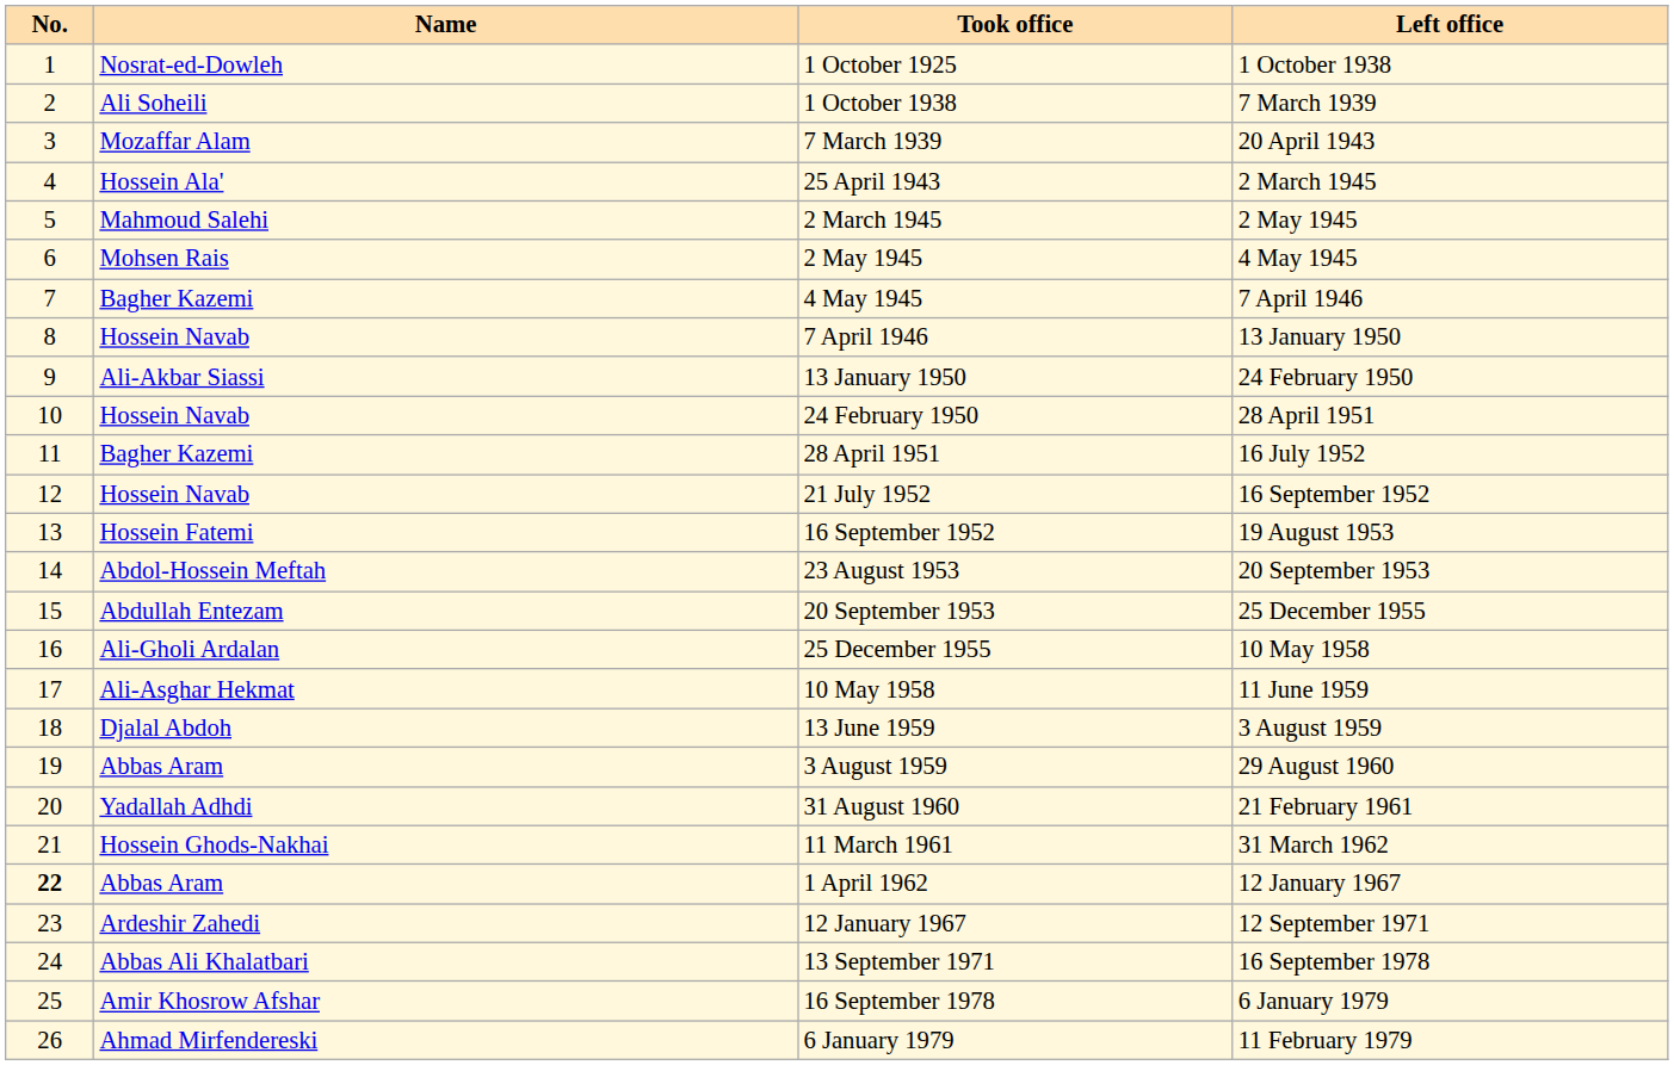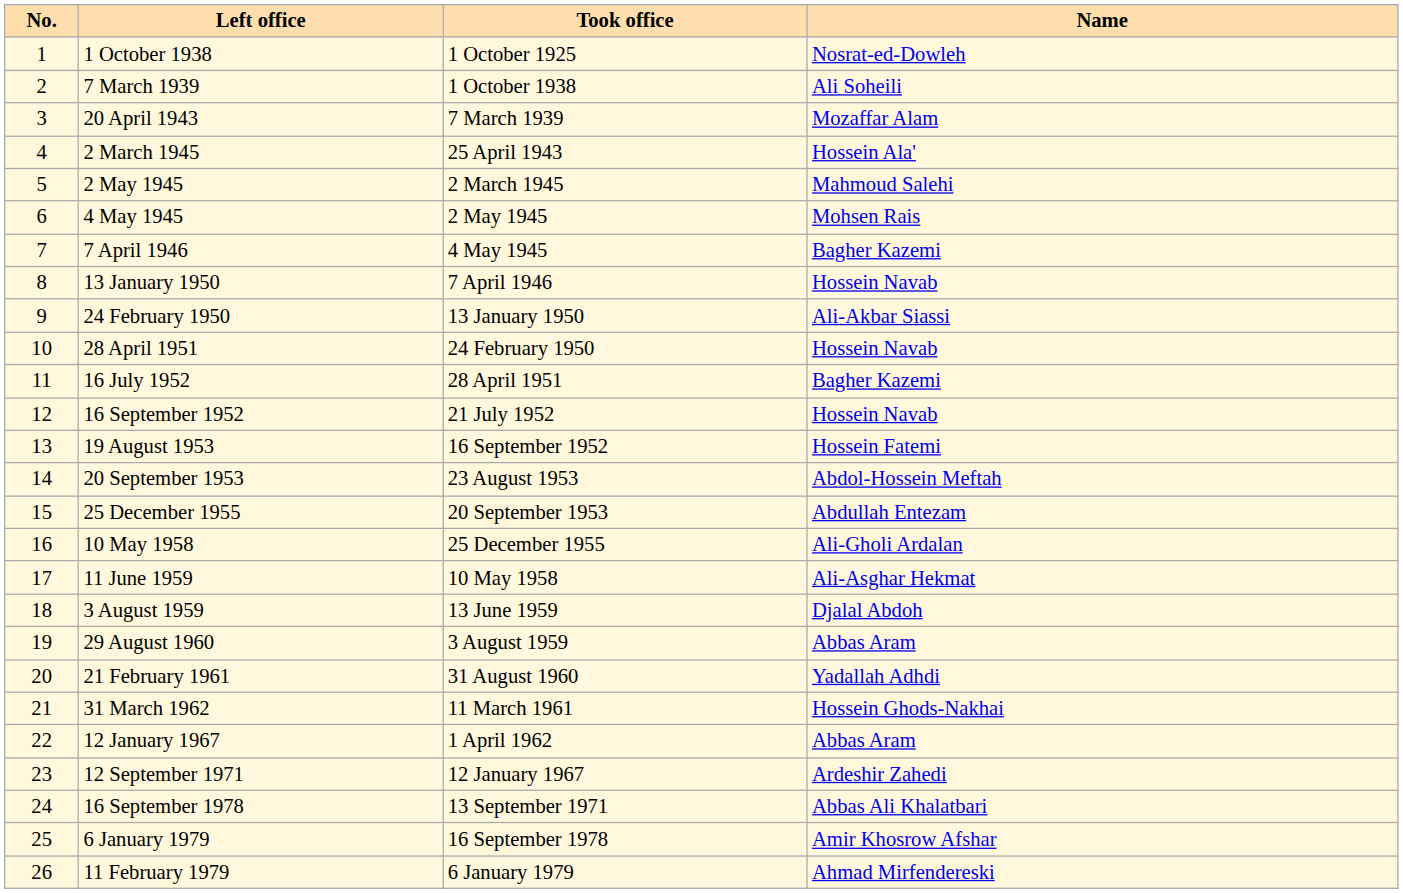 <table class="wikitable">
 <tr>
 <th width="50" style="background:#FFDEAD">No.</th>
+<th width="275" style="background:#FFDEAD">Left office</th>
+<th width="275" style="background:#FFDEAD">Took office</th>
 <th width="450" style="background:#FFDEAD">Name</th>
-<th width="275" style="background:#FFDEAD">Took office</th>
-<th width="275" style="background:#FFDEAD">Left office</th>
 </tr>
 <tr>
 <td style="background:#FFF8DC;" align="center">1</td>
+<td style="background:#FFF8DC;" align="left">1 October 1938</td>
+<td style="background:#FFF8DC;" align="left">1 October 1925</td>
 <td style="background:#FFF8DC;"><a href='#'>Nosrat-ed-Dowleh</a></td>
-<td style="background:#FFF8DC;" align="left">1 October 1925</td>
-<td style="background:#FFF8DC;" align="left">1 October 1938</td>
 </tr>
 <tr>
 <td style="background:#FFF8DC;" align="center">2</td>
+<td style="background:#FFF8DC;" align="left">7 March 1939</td>
+<td style="background:#FFF8DC;" align="left">1 October 1938</td>
 <td style="background:#FFF8DC;"><a href='#'>Ali Soheili</a></td>
-<td style="background:#FFF8DC;" align="left">1 October 1938</td>
-<td style="background:#FFF8DC;" align="left">7 March 1939</td>
 </tr>
 <tr>
 <td style="background:#FFF8DC;" align="center">3</td>
+<td style="background:#FFF8DC;" align="left">20 April 1943</td>
+<td style="background:#FFF8DC;" align="left">7 March 1939</td>
 <td style="background:#FFF8DC;"><a href='#'>Mozaffar Alam</a></td>
-<td style="background:#FFF8DC;" align="left">7 March 1939</td>
-<td style="background:#FFF8DC;" align="left">20 April 1943</td>
 </tr>
 <tr>
 <td style="background:#FFF8DC;" align="center">4</td>
+<td style="background:#FFF8DC;" align="left">2 March 1945</td>
+<td style="background:#FFF8DC;" align="left">25 April 1943</td>
 <td style="background:#FFF8DC;"><a href='#'>Hossein Ala'</a></td>
-<td style="background:#FFF8DC;" align="left">25 April 1943</td>
-<td style="background:#FFF8DC;" align="left">2 March 1945</td>
 </tr>
 <tr>
 <td style="background:#FFF8DC;" align="center">5</td>
+<td style="background:#FFF8DC;" align="left">2 May 1945</td>
+<td style="background:#FFF8DC;" align="left">2 March 1945</td>
 <td style="background:#FFF8DC;"><a href='#'>Mahmoud Salehi</a></td>
-<td style="background:#FFF8DC;" align="left">2 March 1945</td>
-<td style="background:#FFF8DC;" align="left">2 May 1945</td>
 </tr>
 <tr>
 <td style="background:#FFF8DC;" align="center">6</td>
+<td style="background:#FFF8DC;" align="left">4 May 1945</td>
+<td style="background:#FFF8DC;" align="left">2 May 1945</td>
 <td style="background:#FFF8DC;"><a href='#'>Mohsen Rais</a></td>
-<td style="background:#FFF8DC;" align="left">2 May 1945</td>
-<td style="background:#FFF8DC;" align="left">4 May 1945</td>
 </tr>
 <tr>
 <td style="background:#FFF8DC;" align="center">7</td>
+<td style="background:#FFF8DC;" align="left">7 April 1946</td>
+<td style="background:#FFF8DC;" align="left">4 May 1945</td>
 <td style="background:#FFF8DC;"><a href='#'>Bagher Kazemi</a></td>
-<td style="background:#FFF8DC;" align="left">4 May 1945</td>
-<td style="background:#FFF8DC;" align="left">7 April 1946</td>
 </tr>
 <tr>
 <td style="background:#FFF8DC;" align="center">8</td>
+<td style="background:#FFF8DC;" align="left">13 January 1950</td>
+<td style="background:#FFF8DC;" align="left">7 April 1946</td>
 <td style="background:#FFF8DC;"><a href='#'>Hossein Navab</a></td>
-<td style="background:#FFF8DC;" align="left">7 April 1946</td>
-<td style="background:#FFF8DC;" align="left">13 January 1950</td>
 </tr>
 <tr>
 <td style="background:#FFF8DC;" align="center">9</td>
+<td style="background:#FFF8DC;" align="left">24 February 1950</td>
+<td style="background:#FFF8DC;" align="left">13 January 1950</td>
 <td style="background:#FFF8DC;"><a href='#'>Ali-Akbar Siassi</a></td>
-<td style="background:#FFF8DC;" align="left">13 January 1950</td>
-<td style="background:#FFF8DC;" align="left">24 February 1950</td>
 </tr>
 <tr>
 <td style="background:#FFF8DC;" align="center">10</td>
+<td style="background:#FFF8DC;" align="left">28 April 1951</td>
+<td style="background:#FFF8DC;" align="left">24 February 1950</td>
 <td style="background:#FFF8DC;"><a href='#'>Hossein Navab</a></td>
-<td style="background:#FFF8DC;" align="left">24 February 1950</td>
-<td style="background:#FFF8DC;" align="left">28 April 1951</td>
 </tr>
 <tr>
 <td style="background:#FFF8DC;" align="center">11</td>
+<td style="background:#FFF8DC;" align="left">16 July 1952</td>
+<td style="background:#FFF8DC;" align="left">28 April 1951</td>
 <td style="background:#FFF8DC;"><a href='#'>Bagher Kazemi</a></td>
-<td style="background:#FFF8DC;" align="left">28 April 1951</td>
-<td style="background:#FFF8DC;" align="left">16 July 1952</td>
 </tr>
 <tr>
 <td style="background:#FFF8DC;" align="center">12</td>
+<td style="background:#FFF8DC;" align="left">16 September 1952</td>
+<td style="background:#FFF8DC;" align="left">21 July 1952</td>
 <td style="background:#FFF8DC;"><a href='#'>Hossein Navab</a></td>
-<td style="background:#FFF8DC;" align="left">21 July 1952</td>
-<td style="background:#FFF8DC;" align="left">16 September 1952</td>
 </tr>
 <tr>
 <td style="background:#FFF8DC;" align="center">13</td>
+<td style="background:#FFF8DC;" align="left">19 August 1953</td>
+<td style="background:#FFF8DC;" align="left">16 September 1952</td>
 <td style="background:#FFF8DC;"><a href='#'>Hossein Fatemi</a></td>
-<td style="background:#FFF8DC;" align="left">16 September 1952</td>
-<td style="background:#FFF8DC;" align="left">19 August 1953</td>
 </tr>
 <tr>
 <td style="background:#FFF8DC;" align="center">14</td>
+<td style="background:#FFF8DC;" align="left">20 September 1953</td>
+<td style="background:#FFF8DC;" align="left">23 August 1953</td>
 <td style="background:#FFF8DC;"><a href='#'>Abdol-Hossein Meftah</a></td>
-<td style="background:#FFF8DC;" align="left">23 August 1953</td>
-<td style="background:#FFF8DC;" align="left">20 September 1953</td>
 </tr>
 <tr>
 <td style="background:#FFF8DC;" align="center">15</td>
+<td style="background:#FFF8DC;" align="left">25 December 1955</td>
+<td style="background:#FFF8DC;" align="left">20 September 1953</td>
 <td style="background:#FFF8DC;"><a href='#'>Abdullah Entezam</a></td>
-<td style="background:#FFF8DC;" align="left">20 September 1953</td>
-<td style="background:#FFF8DC;" align="left">25 December 1955</td>
 </tr>
 <tr>
 <td style="background:#FFF8DC;" align="center">16</td>
+<td style="background:#FFF8DC;" align="left">10 May 1958</td>
+<td style="background:#FFF8DC;" align="left">25 December 1955</td>
 <td style="background:#FFF8DC;"><a href='#'>Ali-Gholi Ardalan</a></td>
-<td style="background:#FFF8DC;" align="left">25 December 1955</td>
-<td style="background:#FFF8DC;" align="left">10 May 1958</td>
 </tr>
 <tr>
 <td style="background:#FFF8DC;" align="center">17</td>
+<td style="background:#FFF8DC;" align="left">11 June 1959</td>
+<td style="background:#FFF8DC;" align="left">10 May 1958</td>
 <td style="background:#FFF8DC;"><a href='#'>Ali-Asghar Hekmat</a></td>
-<td style="background:#FFF8DC;" align="left">10 May 1958</td>
-<td style="background:#FFF8DC;" align="left">11 June 1959</td>
 </tr>
 <tr>
 <td style="background:#FFF8DC;" align="center">18</td>
+<td style="background:#FFF8DC;" align="left">3 August 1959</td>
+<td style="background:#FFF8DC;" align="left">13 June 1959</td>
 <td style="background:#FFF8DC;"><a href='#'>Djalal Abdoh</a></td>
-<td style="background:#FFF8DC;" align="left">13 June 1959</td>
-<td style="background:#FFF8DC;" align="left">3 August 1959</td>
 </tr>
 <tr>
 <td style="background:#FFF8DC;" align="center">19</td>
+<td style="background:#FFF8DC;" align="left">29 August 1960</td>
+<td style="background:#FFF8DC;" align="left">3 August 1959</td>
 <td style="background:#FFF8DC;"><a href='#'>Abbas Aram</a></td>
-<td style="background:#FFF8DC;" align="left">3 August 1959</td>
-<td style="background:#FFF8DC;" align="left">29 August 1960</td>
 </tr>
 <tr>
 <td style="background:#FFF8DC;" align="center">20</td>
+<td style="background:#FFF8DC;" align="left">21 February 1961</td>
+<td style="background:#FFF8DC;" align="left">31 August 1960</td>
 <td style="background:#FFF8DC;"><a href='#'>Yadallah Adhdi</a></td>
-<td style="background:#FFF8DC;" align="left">31 August 1960</td>
-<td style="background:#FFF8DC;" align="left">21 February 1961</td>
 </tr>
 <tr>
 <td style="background:#FFF8DC;" align="center">21</td>
+<td style="background:#FFF8DC;" align="left">31 March 1962</td>
+<td style="background:#FFF8DC;" align="left">11 March 1961</td>
 <td style="background:#FFF8DC;"><a href='#'>Hossein Ghods-Nakhai</a><br></td>
-<td style="background:#FFF8DC;" align="left">11 March 1961</td>
-<td style="background:#FFF8DC;" align="left">31 March 1962</td>
 </tr>
 <tr>
-<td style="background:#FFF8DC;" align="center"><strong>22</strong></td>
+<td style="background:#FFF8DC;" align="center">22</td>
+<td style="background:#FFF8DC;" align="left">12 January 1967</td>
+<td style="background:#FFF8DC;" align="left">1 April 1962</td>
 <td style="background:#FFF8DC;"><a href='#'>Abbas Aram</a></td>
-<td style="background:#FFF8DC;" align="left">1 April 1962</td>
-<td style="background:#FFF8DC;" align="left">12 January 1967</td>
 </tr>
 <tr>
 <td style="background:#FFF8DC;" align="center">23</td>
+<td style="background:#FFF8DC;" align="left">12 September 1971</td>
+<td style="background:#FFF8DC;" align="left">12 January 1967</td>
 <td style="background:#FFF8DC;"><a href='#'>Ardeshir Zahedi</a></td>
-<td style="background:#FFF8DC;" align="left">12 January 1967</td>
-<td style="background:#FFF8DC;" align="left">12 September 1971</td>
 </tr>
 <tr>
 <td style="background:#FFF8DC;" align="center">24</td>
+<td style="background:#FFF8DC;" align="left">16 September 1978</td>
+<td style="background:#FFF8DC;" align="left">13 September 1971</td>
 <td style="background:#FFF8DC;"><a href='#'>Abbas Ali Khalatbari</a></td>
-<td style="background:#FFF8DC;" align="left">13 September 1971</td>
-<td style="background:#FFF8DC;" align="left">16 September 1978</td>
 </tr>
 <tr>
 <td style="background:#FFF8DC;" align="center">25</td>
+<td style="background:#FFF8DC;" align="left">6 January 1979</td>
+<td style="background:#FFF8DC;" align="left">16 September 1978</td>
 <td style="background:#FFF8DC;"><a href='#'>Amir Khosrow Afshar</a></td>
-<td style="background:#FFF8DC;" align="left">16 September 1978</td>
-<td style="background:#FFF8DC;" align="left">6 January 1979</td>
 </tr>
 <tr>
 <td style="background:#FFF8DC;" align="center">26</td>
+<td style="background:#FFF8DC;" align="left">11 February 1979</td>
+<td style="background:#FFF8DC;" align="left">6 January 1979</td>
 <td style="background:#FFF8DC;"><a href='#'>Ahmad Mirfendereski</a></td>
-<td style="background:#FFF8DC;" align="left">6 January 1979</td>
-<td style="background:#FFF8DC;" align="left">11 February 1979</td>
 </tr>
 </table>
